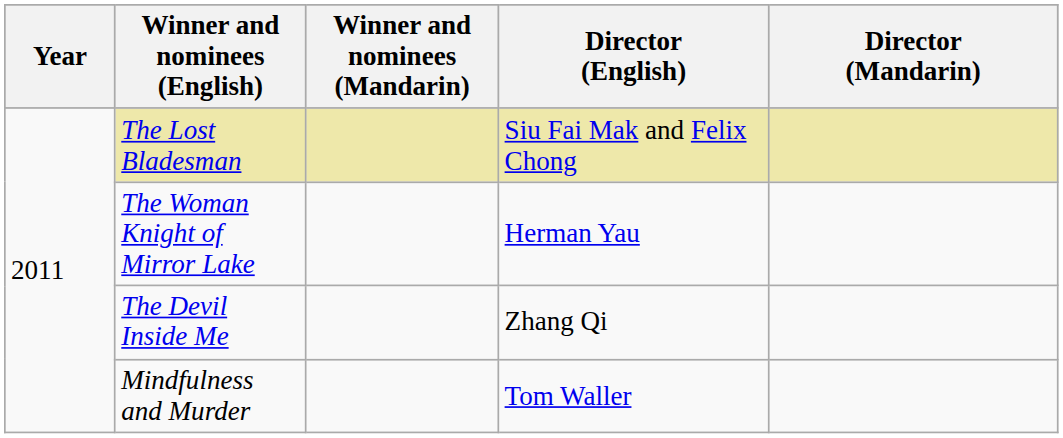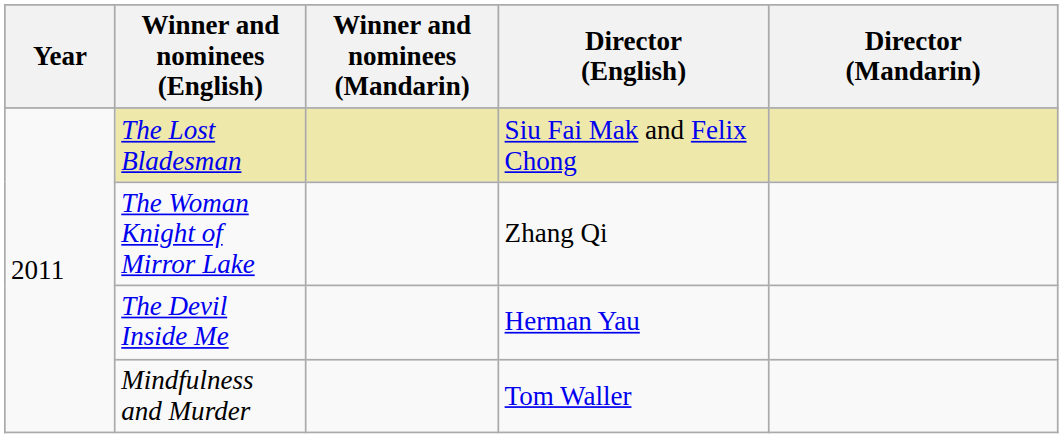 <table class="wikitable" style="width:100%;">
 <tr style="background:#bebebe">
 <th width="100"><strong>Year</strong></th>
 <th width="150"><strong>Winner and nominees<br>(English)</strong></th>
 <th width="150"><strong>Winner and nominees<br>(Mandarin)</strong></th>
 <th width="300"><strong>Director<br>(English)</strong></th>
 <th width="300"><strong>Director<br>(Mandarin)</strong></th>
 </tr>
 <tr>
 <td rowspan="4">2011</td>
 <td style="background:#EEE8AA;"><em><a href='#'>The Lost Bladesman</a></em></td>
 <td style="background:#EEE8AA;"></td>
 <td style="background:#EEE8AA;"><a href='#'>Siu Fai Mak</a> and <a href='#'>Felix Chong</a></td>
 <td style="background:#EEE8AA;"></td>
 </tr>
 <tr>
 <td><em><a href='#'>The Woman Knight of Mirror Lake</a></em></td>
 <td></td>
-<td><a href='#'>Herman Yau</a></td>
+<td>Zhang Qi</td>
 <td></td>
 </tr>
 <tr>
 <td><em><a href='#'>The Devil Inside Me</a></em></td>
 <td></td>
-<td>Zhang Qi</td>
+<td><a href='#'>Herman Yau</a></td>
 <td></td>
 </tr>
 <tr>
 <td><em>Mindfulness and Murder</em></td>
 <td></td>
 <td><a href='#'>Tom Waller</a></td>
 <td></td>
 </tr>
 </table>
